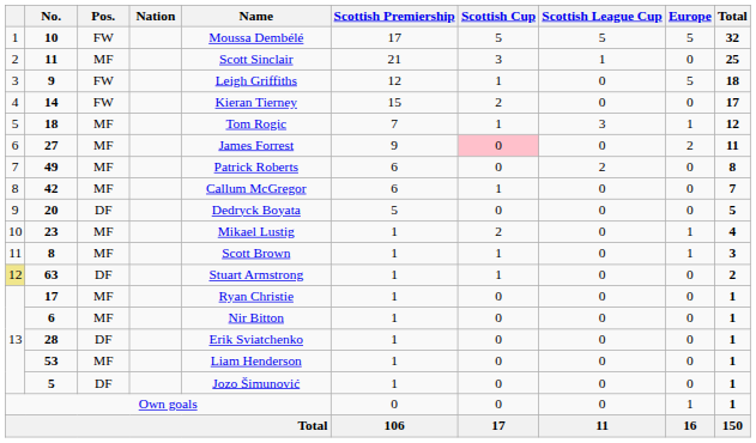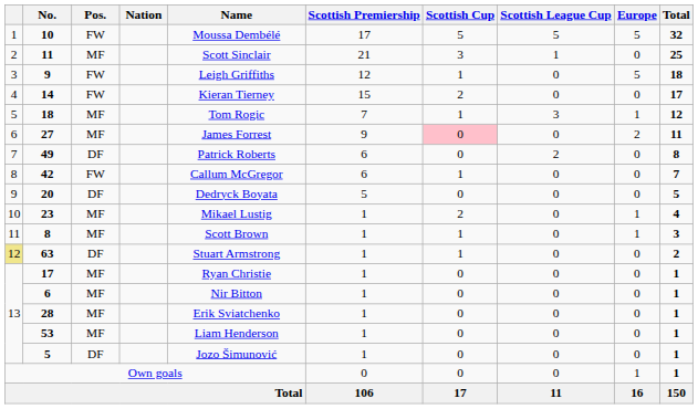 <table class="wikitable sortable" style="text-align:center;">
 <tr>
 <th></th>
 <th width="7%">No.</th>
 <th width="7%">Pos.</th>
 <th width="7%">Nation</th>
 <th width="20%">Name</th>
 <th><a href='#'>Scottish Premiership</a></th>
 <th><a href='#'>Scottish Cup</a></th>
 <th><a href='#'>Scottish League Cup</a></th>
 <th><a href='#'>Europe</a></th>
 <th>Total</th>
 </tr>
 <tr>
 <td align=center rowspan=1>1</td>
 <td><strong>10</strong></td>
 <td>FW</td>
 <td></td>
 <td><a href='#'>Moussa Dembélé</a></td>
 <td>17 </td>
 <td>5 </td>
 <td>5 </td>
 <td>5 </td>
 <td><strong>32</strong> </td>
 </tr>
 <tr>
 <td align=center rowspan=1>2</td>
 <td><strong>11</strong></td>
 <td>MF</td>
 <td></td>
 <td><a href='#'>Scott Sinclair</a></td>
 <td>21 </td>
 <td>3 </td>
 <td>1 </td>
 <td>0 </td>
 <td><strong>25</strong> </td>
 </tr>
 <tr>
 <td align=center rowspan=1>3</td>
 <td><strong>9</strong></td>
 <td>FW</td>
 <td></td>
 <td><a href='#'>Leigh Griffiths</a></td>
 <td>12 </td>
 <td>1 </td>
 <td>0 </td>
 <td>5 </td>
 <td><strong>18</strong> </td>
 </tr>
 <tr>
 <td align=center rowspan=1>4</td>
 <td><strong>14</strong></td>
 <td>FW</td>
 <td></td>
 <td><a href='#'>Kieran Tierney</a></td>
 <td>15 </td>
 <td>2 </td>
 <td>0 </td>
 <td>0 </td>
 <td><strong>17</strong> </td>
 </tr>
 <tr>
 <td align=center rowspan=1>5</td>
 <td><strong>18</strong></td>
 <td>MF</td>
 <td></td>
 <td><a href='#'>Tom Rogic</a></td>
 <td>7 </td>
 <td>1 </td>
 <td>3 </td>
 <td>1 </td>
 <td><strong>12</strong> </td>
 </tr>
 <tr>
 <td align=center rowspan=1>6</td>
 <td><strong>27</strong></td>
 <td>MF</td>
 <td></td>
 <td><a href='#'>James Forrest</a></td>
 <td>9 </td>
 <td style="background: pink;">0 </td>
 <td>0 </td>
 <td>2 </td>
 <td><strong>11</strong> </td>
 </tr>
 <tr>
 <td align=center rowspan=1>7</td>
 <td><strong>49</strong></td>
-<td>MF</td>
+<td>DF</td>
 <td></td>
 <td><a href='#'>Patrick Roberts</a></td>
 <td>6 </td>
 <td>0 </td>
 <td>2 </td>
 <td>0 </td>
 <td><strong>8</strong> </td>
 </tr>
 <tr>
 <td align=center rowspan=1>8</td>
 <td><strong>42</strong></td>
-<td>MF</td>
+<td>FW</td>
 <td></td>
 <td><a href='#'>Callum McGregor</a></td>
 <td>6 </td>
 <td>1 </td>
 <td>0 </td>
 <td>0 </td>
 <td><strong>7</strong> </td>
 </tr>
 <tr>
 <td align=center rowspan=1>9</td>
 <td><strong>20</strong></td>
 <td>DF</td>
 <td></td>
 <td><a href='#'>Dedryck Boyata</a></td>
 <td>5 </td>
 <td>0 </td>
 <td>0 </td>
 <td>0 </td>
 <td><strong>5</strong> </td>
 </tr>
 <tr>
 <td align=center rowspan=1>10</td>
 <td><strong>23</strong></td>
 <td>MF</td>
 <td></td>
 <td><a href='#'>Mikael Lustig</a></td>
 <td>1 </td>
 <td>2 </td>
 <td>0 </td>
 <td>1 </td>
 <td><strong>4</strong> </td>
 </tr>
 <tr>
 <td align=center rowspan=1>11</td>
 <td><strong>8</strong></td>
 <td>MF</td>
 <td></td>
 <td><a href='#'>Scott Brown</a></td>
 <td>1 </td>
 <td>1 </td>
 <td>0 </td>
 <td>1 </td>
 <td><strong>3</strong> </td>
 </tr>
 <tr>
 <td align=center rowspan=1 style="background: khaki;">12</td>
 <td><strong>63</strong></td>
 <td>DF</td>
 <td></td>
 <td><a href='#'>Stuart Armstrong</a></td>
 <td>1 </td>
 <td>1 </td>
 <td>0 </td>
 <td>0 </td>
 <td><strong>2</strong> </td>
 </tr>
 <tr>
 <td align=center rowspan=5>13</td>
 <td><strong>17</strong></td>
 <td>MF</td>
 <td></td>
 <td><a href='#'>Ryan Christie</a></td>
 <td>1 </td>
 <td>0 </td>
 <td>0 </td>
 <td>0 </td>
 <td><strong>1</strong> </td>
 </tr>
 <tr>
 <td><strong>6</strong></td>
 <td>MF</td>
 <td></td>
 <td><a href='#'>Nir Bitton</a></td>
 <td>1 </td>
 <td>0 </td>
 <td>0 </td>
 <td>0 </td>
 <td><strong>1</strong> </td>
 </tr>
 <tr>
 <td><strong>28</strong></td>
-<td>DF</td>
+<td>MF</td>
 <td></td>
 <td><a href='#'>Erik Sviatchenko</a></td>
 <td>1 </td>
 <td>0 </td>
 <td>0 </td>
 <td>0 </td>
 <td><strong>1</strong> </td>
 </tr>
 <tr>
 <td><strong>53</strong></td>
 <td>MF</td>
 <td></td>
 <td><a href='#'>Liam Henderson</a></td>
 <td>1 </td>
 <td>0 </td>
 <td>0 </td>
 <td>0 </td>
 <td><strong>1</strong> </td>
 </tr>
 <tr>
 <td><strong>5</strong></td>
 <td>DF</td>
 <td></td>
 <td><a href='#'>Jozo Šimunović</a></td>
 <td>1 </td>
 <td>0 </td>
 <td>0 </td>
 <td>0 </td>
 <td><strong>1</strong> </td>
 </tr>
 <tr>
 <td colspan=5><a href='#'>Own goals</a></td>
 <td>0 </td>
 <td>0 </td>
 <td>0 </td>
 <td>1 </td>
 <td><strong>1</strong> </td>
 </tr>
 <tr class="sortbottom" bgcolor="#f1f1f1">
 <td colspan=5 align=right><strong>Total</strong></td>
 <td align=center><strong>106</strong></td>
 <td align=center><strong>17</strong></td>
 <td align=center><strong>11</strong></td>
 <td align=center><strong>16</strong></td>
 <td align=center><strong>150</strong></td>
 </tr>
 </table>
